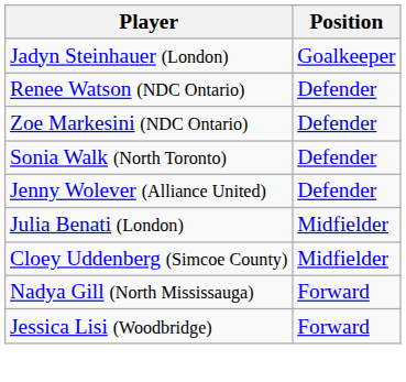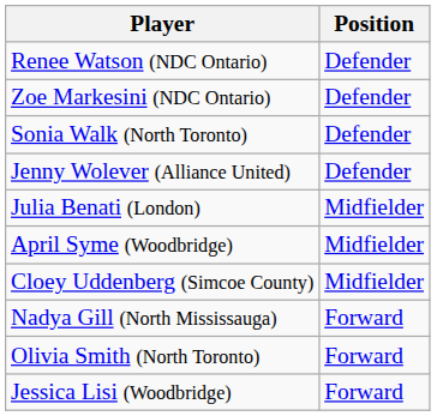 <table class="wikitable">
 <tr>
 <th>Player</th>
 <th>Position</th>
-</tr>
-<tr>
-<td><a href='#'>Jadyn Steinhauer</a> <small>(London)</small></td>
-<td><a href='#'>Goalkeeper</a></td>
 </tr>
 <tr>
 <td><a href='#'>Renee Watson</a> <small>(NDC Ontario)</small></td>
 <td><a href='#'>Defender</a></td>
 </tr>
 <tr>
 <td><a href='#'>Zoe Markesini</a> <small>(NDC Ontario)</small></td>
 <td><a href='#'>Defender</a></td>
 </tr>
 <tr>
 <td><a href='#'>Sonia Walk</a> <small>(North Toronto)</small></td>
 <td><a href='#'>Defender</a></td>
 </tr>
 <tr>
 <td><a href='#'>Jenny Wolever</a> <small>(Alliance United)</small></td>
 <td><a href='#'>Defender</a></td>
 </tr>
 <tr>
 <td><a href='#'>Julia Benati</a> <small>(London)</small></td>
 <td><a href='#'>Midfielder</a></td>
 </tr>
 <tr>
+<td><a href='#'>April Syme</a> <small>(Woodbridge)</small></td>
+<td><a href='#'>Midfielder</a></td>
+</tr>
+<tr>
 <td><a href='#'>Cloey Uddenberg</a> <small>(Simcoe County)</small></td>
 <td><a href='#'>Midfielder</a></td>
 </tr>
 <tr>
 <td><a href='#'>Nadya Gill</a> <small>(North Mississauga)</small></td>
 <td><a href='#'>Forward</a></td>
 </tr>
 <tr>
+<td><a href='#'>Olivia Smith</a> <small>(North Toronto)</small></td>
+<td><a href='#'>Forward</a></td>
+</tr>
+<tr>
 <td><a href='#'>Jessica Lisi</a> <small>(Woodbridge)</small></td>
 <td><a href='#'>Forward</a></td>
 </tr>
 </table>
